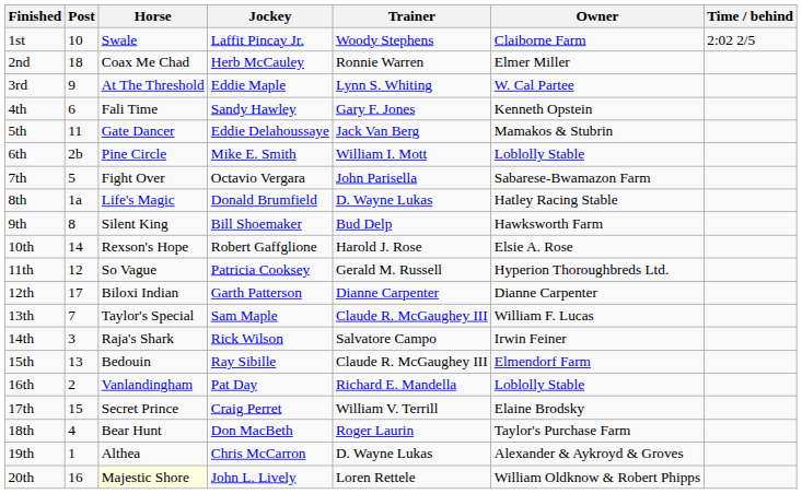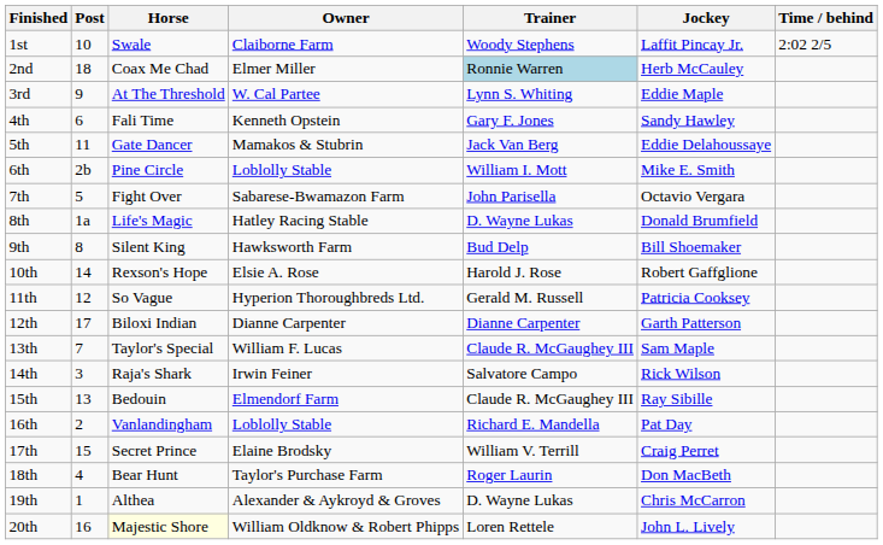 <table class="wikitable">
 <tr>
 <th>Finished</th>
 <th>Post</th>
 <th>Horse</th>
+<th>Owner</th>
+<th>Trainer</th>
 <th>Jockey</th>
-<th>Trainer</th>
-<th>Owner</th>
 <th>Time / behind</th>
 </tr>
 <tr>
 <td>1st</td>
 <td>10</td>
 <td><a href='#'>Swale</a></td>
+<td><a href='#'>Claiborne Farm</a></td>
+<td><a href='#'>Woody Stephens</a></td>
 <td><a href='#'>Laffit Pincay Jr.</a></td>
-<td><a href='#'>Woody Stephens</a></td>
-<td><a href='#'>Claiborne Farm</a></td>
 <td>2:02 2/5</td>
 </tr>
 <tr>
 <td>2nd</td>
 <td>18</td>
 <td>Coax Me Chad</td>
+<td>Elmer Miller</td>
+<td style="background: lightblue;">Ronnie Warren</td>
 <td><a href='#'>Herb McCauley</a></td>
-<td>Ronnie Warren</td>
-<td>Elmer Miller</td>
 <td></td>
 </tr>
 <tr>
 <td>3rd</td>
 <td>9</td>
 <td><a href='#'>At The Threshold</a></td>
+<td><a href='#'>W. Cal Partee</a></td>
+<td><a href='#'>Lynn S. Whiting</a></td>
 <td><a href='#'>Eddie Maple</a></td>
-<td><a href='#'>Lynn S. Whiting</a></td>
-<td><a href='#'>W. Cal Partee</a></td>
 <td></td>
 </tr>
 <tr>
 <td>4th</td>
 <td>6</td>
 <td>Fali Time</td>
+<td>Kenneth Opstein</td>
+<td><a href='#'>Gary F. Jones</a></td>
 <td><a href='#'>Sandy Hawley</a></td>
-<td><a href='#'>Gary F. Jones</a></td>
-<td>Kenneth Opstein</td>
 <td></td>
 </tr>
 <tr>
 <td>5th</td>
 <td>11</td>
 <td><a href='#'>Gate Dancer</a></td>
+<td>Mamakos & Stubrin</td>
+<td><a href='#'>Jack Van Berg</a></td>
 <td><a href='#'>Eddie Delahoussaye</a></td>
-<td><a href='#'>Jack Van Berg</a></td>
-<td>Mamakos & Stubrin</td>
 <td></td>
 </tr>
 <tr>
 <td>6th</td>
 <td>2b</td>
 <td><a href='#'>Pine Circle</a></td>
+<td><a href='#'>Loblolly Stable</a></td>
+<td><a href='#'>William I. Mott</a></td>
 <td><a href='#'>Mike E. Smith</a></td>
-<td><a href='#'>William I. Mott</a></td>
-<td><a href='#'>Loblolly Stable</a></td>
 <td></td>
 </tr>
 <tr>
 <td>7th</td>
 <td>5</td>
 <td>Fight Over</td>
+<td>Sabarese-Bwamazon Farm</td>
+<td><a href='#'>John Parisella</a></td>
 <td>Octavio Vergara</td>
-<td><a href='#'>John Parisella</a></td>
-<td>Sabarese-Bwamazon Farm</td>
 <td></td>
 </tr>
 <tr>
 <td>8th</td>
 <td>1a</td>
 <td><a href='#'>Life's Magic</a></td>
+<td>Hatley Racing Stable</td>
+<td><a href='#'>D. Wayne Lukas</a></td>
 <td><a href='#'>Donald Brumfield</a></td>
-<td><a href='#'>D. Wayne Lukas</a></td>
-<td>Hatley Racing Stable</td>
 <td></td>
 </tr>
 <tr>
 <td>9th</td>
 <td>8</td>
 <td>Silent King</td>
+<td>Hawksworth Farm</td>
+<td><a href='#'>Bud Delp</a></td>
 <td><a href='#'>Bill Shoemaker</a></td>
-<td><a href='#'>Bud Delp</a></td>
-<td>Hawksworth Farm</td>
 <td></td>
 </tr>
 <tr>
 <td>10th</td>
 <td>14</td>
 <td>Rexson's Hope</td>
+<td>Elsie A. Rose</td>
+<td>Harold J. Rose</td>
 <td>Robert Gaffglione</td>
-<td>Harold J. Rose</td>
-<td>Elsie A. Rose</td>
 <td></td>
 </tr>
 <tr>
 <td>11th</td>
 <td>12</td>
 <td>So Vague</td>
+<td>Hyperion Thoroughbreds Ltd.</td>
+<td>Gerald M. Russell</td>
 <td><a href='#'>Patricia Cooksey</a></td>
-<td>Gerald M. Russell</td>
-<td>Hyperion Thoroughbreds Ltd.</td>
 <td></td>
 </tr>
 <tr>
 <td>12th</td>
 <td>17</td>
 <td>Biloxi Indian</td>
+<td>Dianne Carpenter</td>
+<td><a href='#'>Dianne Carpenter</a></td>
 <td><a href='#'>Garth Patterson</a></td>
-<td><a href='#'>Dianne Carpenter</a></td>
-<td>Dianne Carpenter</td>
 <td></td>
 </tr>
 <tr>
 <td>13th</td>
 <td>7</td>
 <td>Taylor's Special</td>
+<td>William F. Lucas</td>
+<td><a href='#'>Claude R. McGaughey III</a></td>
 <td><a href='#'>Sam Maple</a></td>
-<td><a href='#'>Claude R. McGaughey III</a></td>
-<td>William F. Lucas</td>
 <td></td>
 </tr>
 <tr>
 <td>14th</td>
 <td>3</td>
 <td>Raja's Shark</td>
+<td>Irwin Feiner</td>
+<td>Salvatore Campo</td>
 <td><a href='#'>Rick Wilson</a></td>
-<td>Salvatore Campo</td>
-<td>Irwin Feiner</td>
 <td></td>
 </tr>
 <tr>
 <td>15th</td>
 <td>13</td>
 <td>Bedouin</td>
+<td><a href='#'>Elmendorf Farm</a></td>
+<td>Claude R. McGaughey III</td>
 <td><a href='#'>Ray Sibille</a></td>
-<td>Claude R. McGaughey III</td>
-<td><a href='#'>Elmendorf Farm</a></td>
 <td></td>
 </tr>
 <tr>
 <td>16th</td>
 <td>2</td>
 <td><a href='#'>Vanlandingham</a></td>
+<td><a href='#'>Loblolly Stable</a></td>
+<td><a href='#'>Richard E. Mandella</a></td>
 <td><a href='#'>Pat Day</a></td>
-<td><a href='#'>Richard E. Mandella</a></td>
-<td><a href='#'>Loblolly Stable</a></td>
 <td></td>
 </tr>
 <tr>
 <td>17th</td>
 <td>15</td>
 <td>Secret Prince</td>
+<td>Elaine Brodsky</td>
+<td>William V. Terrill</td>
 <td><a href='#'>Craig Perret</a></td>
-<td>William V. Terrill</td>
-<td>Elaine Brodsky</td>
 <td></td>
 </tr>
 <tr>
 <td>18th</td>
 <td>4</td>
 <td>Bear Hunt</td>
+<td>Taylor's Purchase Farm</td>
+<td><a href='#'>Roger Laurin</a></td>
 <td><a href='#'>Don MacBeth</a></td>
-<td><a href='#'>Roger Laurin</a></td>
-<td>Taylor's Purchase Farm</td>
 <td></td>
 </tr>
 <tr>
 <td>19th</td>
 <td>1</td>
 <td>Althea</td>
+<td>Alexander & Aykroyd & Groves</td>
+<td>D. Wayne Lukas</td>
 <td><a href='#'>Chris McCarron</a></td>
-<td>D. Wayne Lukas</td>
-<td>Alexander & Aykroyd & Groves</td>
 <td></td>
 </tr>
 <tr>
 <td>20th</td>
 <td>16</td>
 <td style="background: lightyellow;">Majestic Shore</td>
+<td>William Oldknow & Robert Phipps</td>
+<td>Loren Rettele</td>
 <td><a href='#'>John L. Lively</a></td>
-<td>Loren Rettele</td>
-<td>William Oldknow & Robert Phipps</td>
 <td></td>
 </tr>
 </table>
